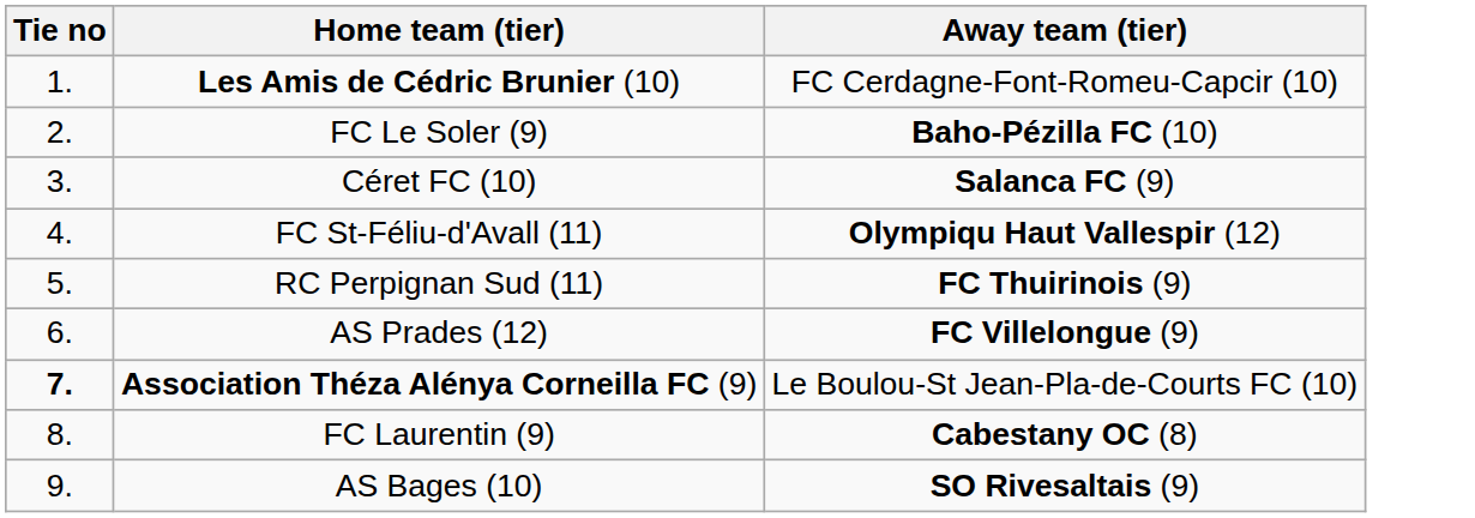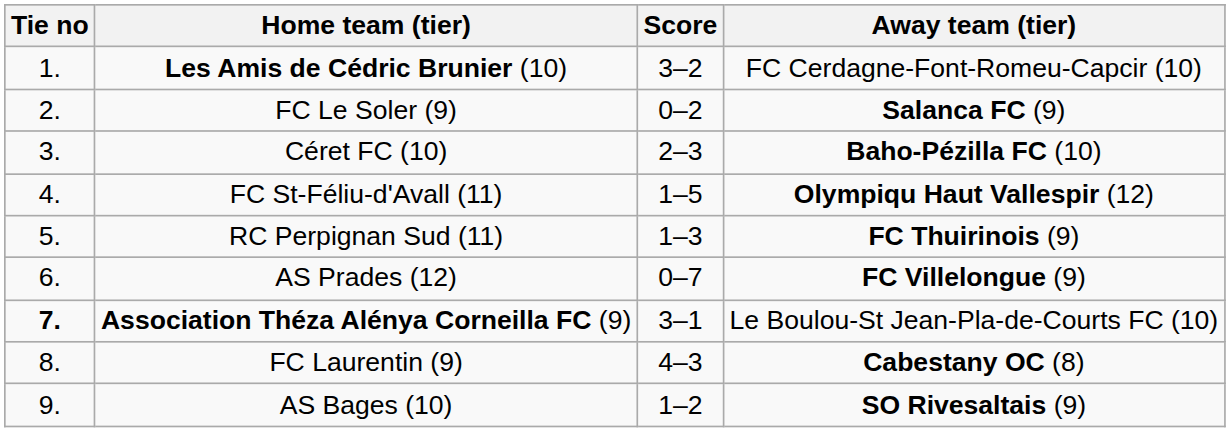 <table class="wikitable" style="text-align: center">
 <tr>
 <th>Tie no</th>
 <th>Home team (tier)</th>
+<th>Score</th>
 <th>Away team (tier)</th>
 </tr>
 <tr>
 <td>1.</td>
 <td><strong>Les Amis de Cédric Brunier</strong> (10)</td>
+<td>3–2 </td>
 <td>FC Cerdagne-Font-Romeu-Capcir (10)</td>
 </tr>
 <tr>
 <td>2.</td>
 <td>FC Le Soler (9)</td>
-<td><strong>Baho-Pézilla FC</strong> (10)</td>
+<td>0–2</td>
+<td><strong>Salanca FC</strong> (9)</td>
 </tr>
 <tr>
 <td>3.</td>
 <td>Céret FC (10)</td>
-<td><strong>Salanca FC</strong> (9)</td>
+<td>2–3</td>
+<td><strong>Baho-Pézilla FC</strong> (10)</td>
 </tr>
 <tr>
 <td>4.</td>
 <td>FC St-Féliu-d'Avall (11)</td>
+<td>1–5</td>
 <td><strong>Olympiqu Haut Vallespir</strong> (12)</td>
 </tr>
 <tr>
 <td>5.</td>
 <td>RC Perpignan Sud (11)</td>
+<td>1–3</td>
 <td><strong>FC Thuirinois</strong> (9)</td>
 </tr>
 <tr>
 <td>6.</td>
 <td>AS Prades (12)</td>
+<td>0–7</td>
 <td><strong>FC Villelongue</strong> (9)</td>
 </tr>
 <tr>
 <td><strong>7.</strong></td>
 <td><strong>Association Théza Alénya Corneilla FC</strong> (9)</td>
+<td>3–1</td>
 <td>Le Boulou-St Jean-Pla-de-Courts FC (10)</td>
 </tr>
 <tr>
 <td>8.</td>
 <td>FC Laurentin (9)</td>
+<td>4–3 </td>
 <td><strong>Cabestany OC</strong> (8)</td>
 </tr>
 <tr>
 <td>9.</td>
 <td>AS Bages (10)</td>
+<td>1–2</td>
 <td><strong>SO Rivesaltais</strong> (9)</td>
 </tr>
 </table>
